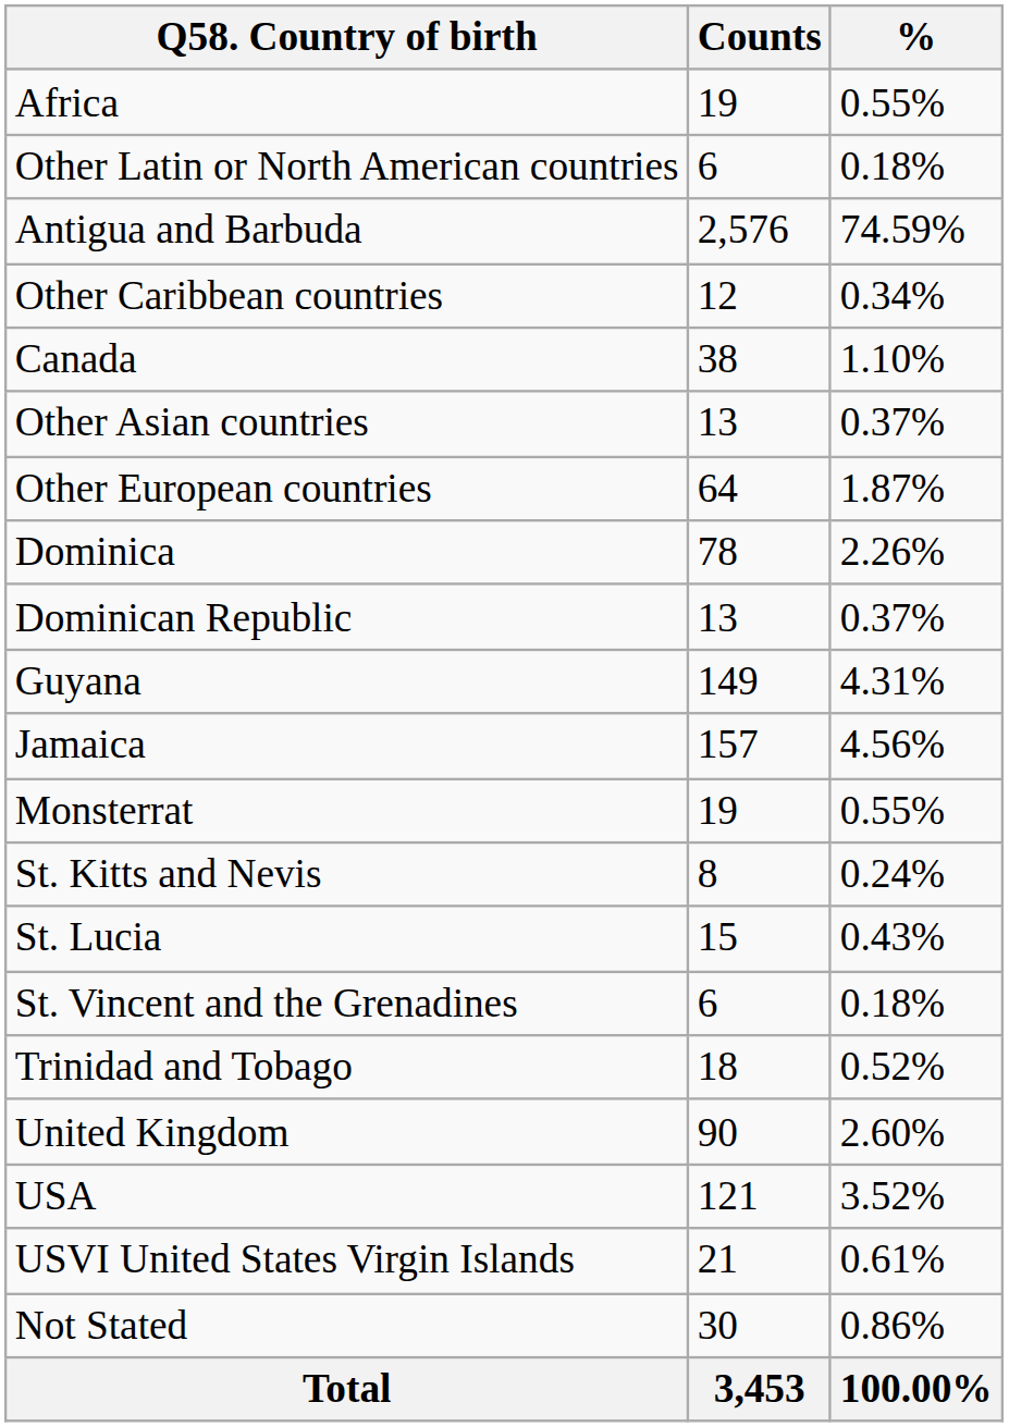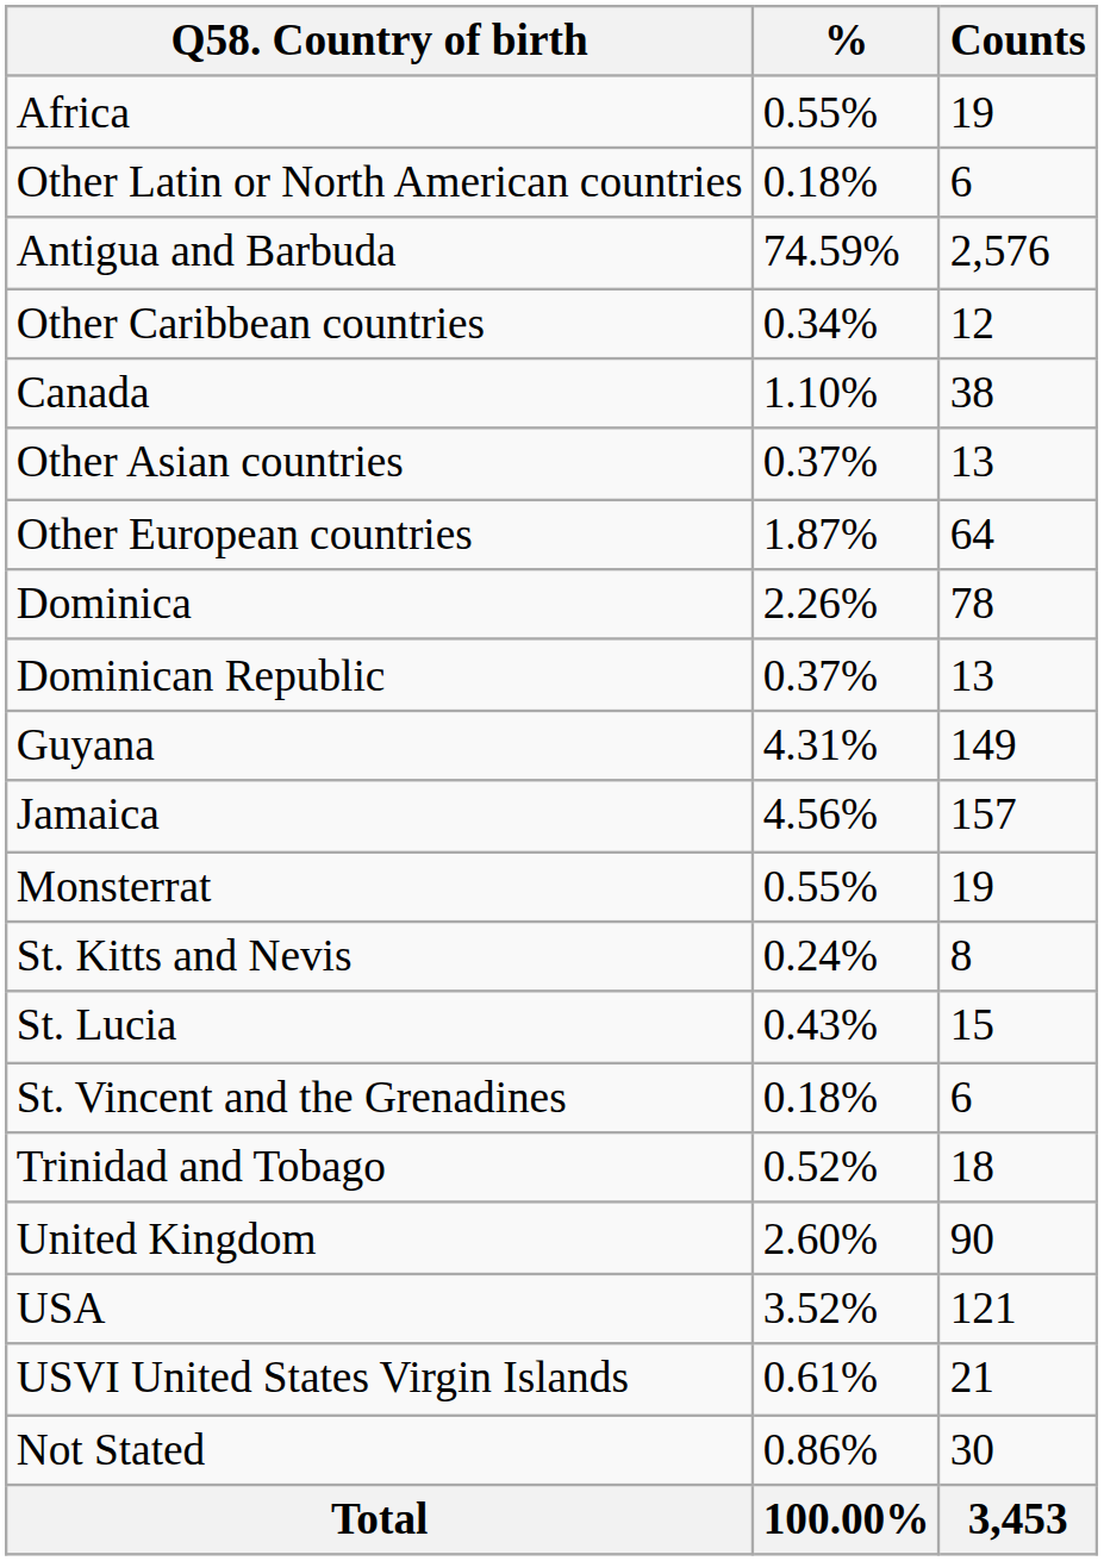 <table class="wikitable sortable mw-collapsible mw-collapsed">
 <tr>
 <th>Q58. Country of birth</th>
+<th>%</th>
 <th>Counts</th>
-<th>%</th>
 </tr>
 <tr>
 <td>Africa</td>
+<td>0.55%</td>
 <td>19</td>
-<td>0.55%</td>
 </tr>
 <tr>
 <td>Other Latin or North American countries</td>
+<td>0.18%</td>
 <td>6</td>
-<td>0.18%</td>
 </tr>
 <tr>
 <td>Antigua and Barbuda</td>
+<td>74.59%</td>
 <td>2,576</td>
-<td>74.59%</td>
 </tr>
 <tr>
 <td>Other Caribbean countries</td>
+<td>0.34%</td>
 <td>12</td>
-<td>0.34%</td>
 </tr>
 <tr>
 <td>Canada</td>
+<td>1.10%</td>
 <td>38</td>
-<td>1.10%</td>
 </tr>
 <tr>
 <td>Other Asian countries</td>
+<td>0.37%</td>
 <td>13</td>
-<td>0.37%</td>
 </tr>
 <tr>
 <td>Other European countries</td>
+<td>1.87%</td>
 <td>64</td>
-<td>1.87%</td>
 </tr>
 <tr>
 <td>Dominica</td>
+<td>2.26%</td>
 <td>78</td>
-<td>2.26%</td>
 </tr>
 <tr>
 <td>Dominican Republic</td>
+<td>0.37%</td>
 <td>13</td>
-<td>0.37%</td>
 </tr>
 <tr>
 <td>Guyana</td>
+<td>4.31%</td>
 <td>149</td>
-<td>4.31%</td>
 </tr>
 <tr>
 <td>Jamaica</td>
+<td>4.56%</td>
 <td>157</td>
-<td>4.56%</td>
 </tr>
 <tr>
 <td>Monsterrat</td>
+<td>0.55%</td>
 <td>19</td>
-<td>0.55%</td>
 </tr>
 <tr>
 <td>St. Kitts and Nevis</td>
+<td>0.24%</td>
 <td>8</td>
-<td>0.24%</td>
 </tr>
 <tr>
 <td>St. Lucia</td>
+<td>0.43%</td>
 <td>15</td>
-<td>0.43%</td>
 </tr>
 <tr>
 <td>St. Vincent and the Grenadines</td>
+<td>0.18%</td>
 <td>6</td>
-<td>0.18%</td>
 </tr>
 <tr>
 <td>Trinidad and Tobago</td>
+<td>0.52%</td>
 <td>18</td>
-<td>0.52%</td>
 </tr>
 <tr>
 <td>United Kingdom</td>
+<td>2.60%</td>
 <td>90</td>
-<td>2.60%</td>
 </tr>
 <tr>
 <td>USA</td>
+<td>3.52%</td>
 <td>121</td>
-<td>3.52%</td>
 </tr>
 <tr>
 <td>USVI United States Virgin Islands</td>
+<td>0.61%</td>
 <td>21</td>
-<td>0.61%</td>
 </tr>
 <tr>
 <td>Not Stated</td>
+<td>0.86%</td>
 <td>30</td>
-<td>0.86%</td>
 </tr>
 <tr>
 <th>Total</th>
+<th>100.00%</th>
 <th>3,453</th>
-<th>100.00%</th>
 </tr>
 </table>
